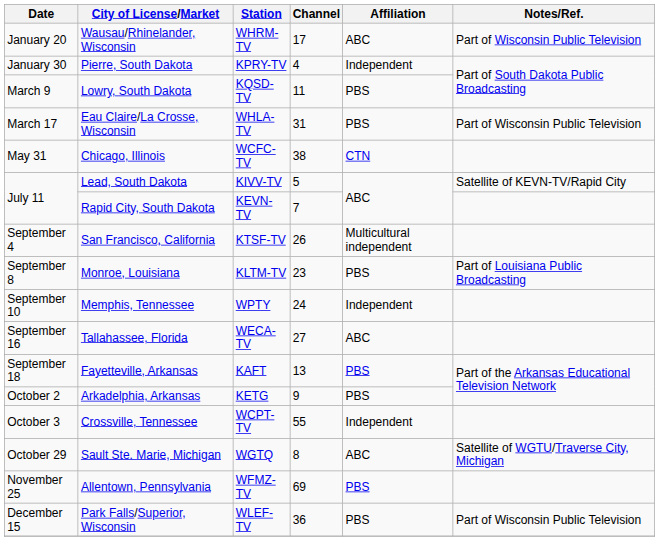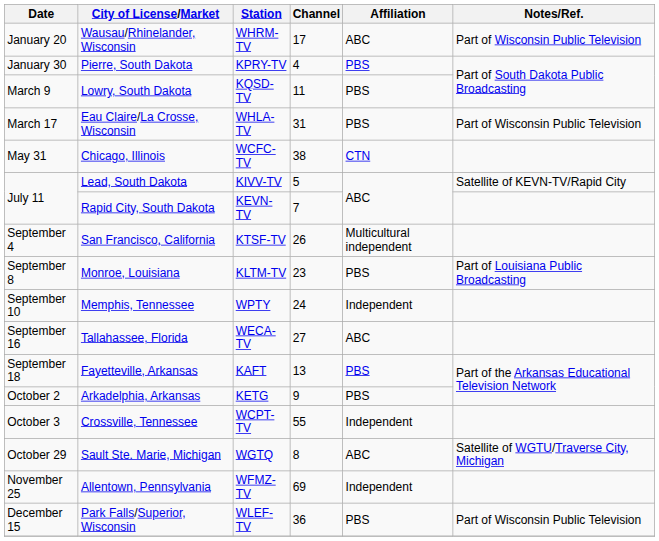 <table class="wikitable sortable">
 <tr>
 <th>Date</th>
 <th><a href='#'>City of License</a>/<a href='#'>Market</a></th>
 <th><a href='#'>Station</a></th>
 <th>Channel</th>
 <th>Affiliation</th>
 <th>Notes/Ref.</th>
 </tr>
 <tr>
 <td>January 20</td>
 <td><a href='#'>Wausau</a>/<a href='#'>Rhinelander, Wisconsin</a></td>
 <td><a href='#'>WHRM-TV</a></td>
 <td>17</td>
 <td>ABC</td>
 <td>Part of <a href='#'>Wisconsin Public Television</a></td>
 </tr>
 <tr>
 <td>January 30</td>
 <td><a href='#'>Pierre, South Dakota</a></td>
 <td><a href='#'>KPRY-TV</a></td>
 <td>4</td>
-<td>Independent</td>
+<td><a href='#'>PBS</a></td>
 <td rowspan=2>Part of <a href='#'>South Dakota Public Broadcasting</a></td>
 </tr>
 <tr>
 <td>March 9</td>
 <td><a href='#'>Lowry, South Dakota</a></td>
 <td><a href='#'>KQSD-TV</a></td>
 <td>11</td>
 <td>PBS</td>
 </tr>
 <tr>
 <td>March 17</td>
 <td><a href='#'>Eau Claire</a>/<a href='#'>La Crosse, Wisconsin</a></td>
 <td><a href='#'>WHLA-TV</a></td>
 <td>31</td>
 <td>PBS</td>
 <td>Part of Wisconsin Public Television</td>
 </tr>
 <tr>
 <td>May 31</td>
 <td><a href='#'>Chicago, Illinois</a></td>
 <td><a href='#'>WCFC-TV</a></td>
 <td>38</td>
 <td><a href='#'>CTN</a></td>
 <td></td>
 </tr>
 <tr>
 <td rowspan=2>July 11</td>
 <td><a href='#'>Lead, South Dakota</a></td>
 <td><a href='#'>KIVV-TV</a></td>
 <td>5</td>
 <td rowspan=2>ABC</td>
 <td>Satellite of KEVN-TV/Rapid City</td>
 </tr>
 <tr>
 <td><a href='#'>Rapid City, South Dakota</a></td>
 <td><a href='#'>KEVN-TV</a></td>
 <td>7</td>
 <td></td>
 </tr>
 <tr>
 <td>September 4</td>
 <td><a href='#'>San Francisco, California</a></td>
 <td><a href='#'>KTSF-TV</a></td>
 <td>26</td>
 <td>Multicultural independent</td>
 <td></td>
 </tr>
 <tr>
 <td>September 8</td>
 <td><a href='#'>Monroe, Louisiana</a></td>
 <td><a href='#'>KLTM-TV</a></td>
 <td>23</td>
 <td>PBS</td>
 <td>Part of <a href='#'>Louisiana Public Broadcasting</a></td>
 </tr>
 <tr>
 <td>September 10</td>
 <td><a href='#'>Memphis, Tennessee</a></td>
 <td><a href='#'>WPTY</a></td>
 <td>24</td>
 <td>Independent</td>
 <td></td>
 </tr>
 <tr>
 <td>September 16</td>
 <td><a href='#'>Tallahassee, Florida</a></td>
 <td><a href='#'>WECA-TV</a></td>
 <td>27</td>
 <td>ABC</td>
 <td></td>
 </tr>
 <tr>
 <td>September 18</td>
 <td><a href='#'>Fayetteville, Arkansas</a></td>
 <td><a href='#'>KAFT</a></td>
 <td>13</td>
 <td><a href='#'>PBS</a></td>
 <td rowspan=2>Part of the <a href='#'>Arkansas Educational Television Network</a></td>
 </tr>
 <tr>
 <td>October 2</td>
 <td><a href='#'>Arkadelphia, Arkansas</a></td>
 <td><a href='#'>KETG</a></td>
 <td>9</td>
 <td>PBS</td>
 </tr>
 <tr>
 <td>October 3</td>
 <td><a href='#'>Crossville, Tennessee</a></td>
 <td><a href='#'>WCPT-TV</a></td>
 <td>55</td>
 <td>Independent</td>
 <td></td>
 </tr>
 <tr>
 <td>October 29</td>
 <td><a href='#'>Sault Ste. Marie, Michigan</a></td>
 <td><a href='#'>WGTQ</a></td>
 <td>8</td>
 <td>ABC</td>
 <td>Satellite of <a href='#'>WGTU</a>/<a href='#'>Traverse City, Michigan</a></td>
 </tr>
 <tr>
 <td>November 25</td>
 <td><a href='#'>Allentown, Pennsylvania</a></td>
 <td><a href='#'>WFMZ-TV</a></td>
 <td>69</td>
-<td><a href='#'>PBS</a></td>
+<td>Independent</td>
 <td></td>
 </tr>
 <tr>
 <td>December 15</td>
 <td><a href='#'>Park Falls</a>/<a href='#'>Superior, Wisconsin</a> <br> </td>
 <td><a href='#'>WLEF-TV</a></td>
 <td>36</td>
 <td>PBS</td>
 <td>Part of Wisconsin Public Television</td>
 </tr>
 <tr>
 </tr>
 </table>
